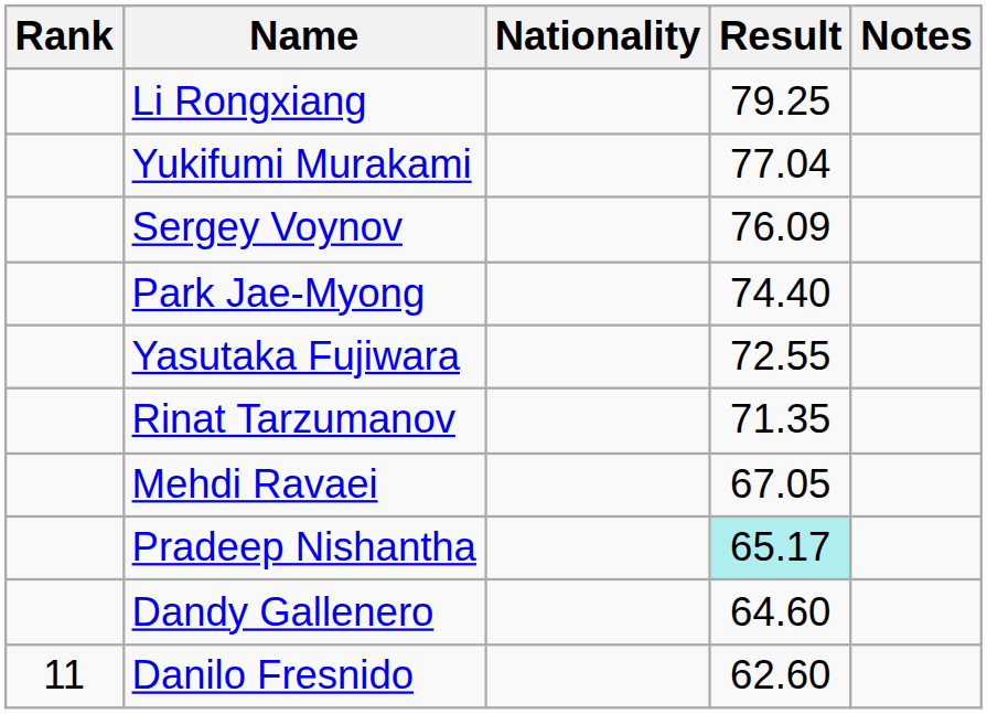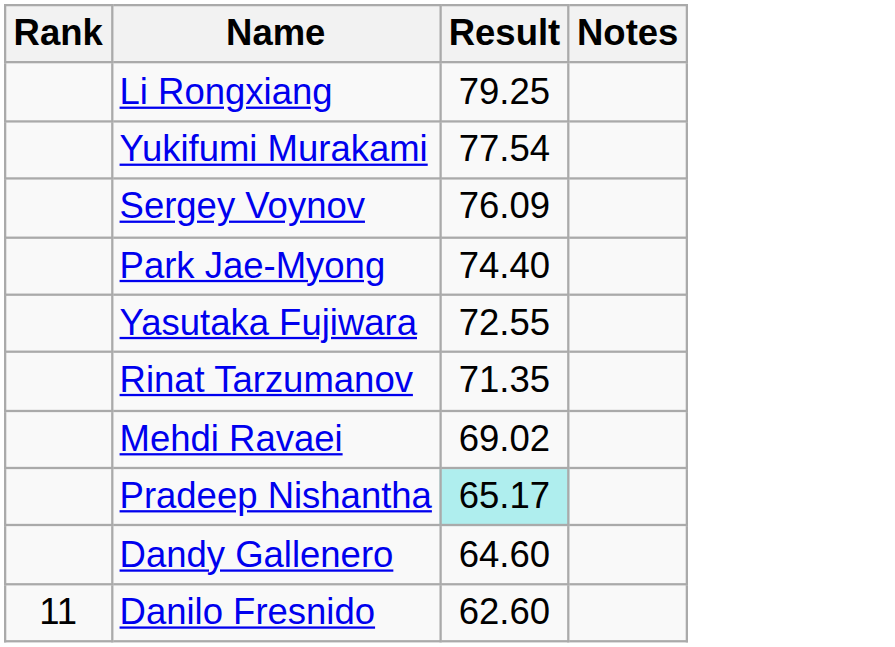 <table class="wikitable sortable" style="text-align:center">
 <tr>
 <th>Rank</th>
 <th>Name</th>
-<th>Nationality</th>
 <th>Result</th>
 <th>Notes</th>
 </tr>
 <tr>
 <td></td>
 <td align=left><a href='#'>Li Rongxiang</a></td>
-<td align=left></td>
 <td>79.25</td>
 <td></td>
 </tr>
 <tr>
 <td></td>
 <td align=left><a href='#'>Yukifumi Murakami</a></td>
-<td align=left></td>
-<td>77.04</td>
+<td>77.54</td>
 <td></td>
 </tr>
 <tr>
 <td></td>
 <td align=left><a href='#'>Sergey Voynov</a></td>
-<td align=left></td>
 <td>76.09</td>
 <td></td>
 </tr>
 <tr>
 <td></td>
 <td align=left><a href='#'>Park Jae-Myong</a></td>
-<td align=left></td>
 <td>74.40</td>
 <td></td>
 </tr>
 <tr>
 <td></td>
 <td align=left><a href='#'>Yasutaka Fujiwara</a></td>
-<td align=left></td>
 <td>72.55</td>
 <td></td>
 </tr>
 <tr>
 <td></td>
 <td align=left><a href='#'>Rinat Tarzumanov</a></td>
-<td align=left></td>
 <td>71.35</td>
 <td></td>
 </tr>
 <tr>
 <td></td>
 <td align=left><a href='#'>Mehdi Ravaei</a></td>
-<td align=left></td>
-<td>67.05</td>
+<td>69.02</td>
 <td></td>
 </tr>
 <tr>
 <td></td>
 <td align=left><a href='#'>Pradeep Nishantha</a></td>
-<td align=left></td>
 <td style="background: paleturquoise;">65.17</td>
 <td></td>
 </tr>
 <tr>
 <td></td>
 <td align=left><a href='#'>Dandy Gallenero</a></td>
-<td align=left></td>
 <td>64.60</td>
 <td></td>
 </tr>
 <tr>
 <td>11</td>
 <td align=left><a href='#'>Danilo Fresnido</a></td>
-<td align=left></td>
 <td>62.60</td>
 <td></td>
 </tr>
 </table>
